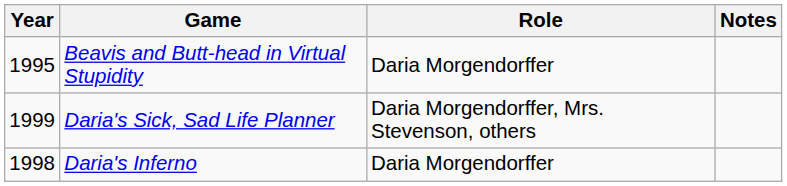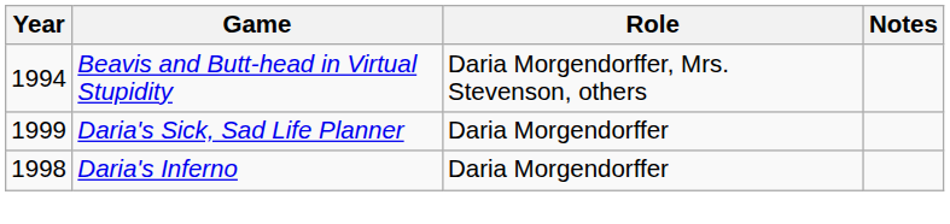 <table class="wikitable sortable">
 <tr>
 <th>Year</th>
 <th>Game</th>
 <th>Role</th>
 <th class="unsortable">Notes</th>
 </tr>
 <tr>
-<td>1995</td>
+<td>1994</td>
 <td><em><a href='#'>Beavis and Butt-head in Virtual Stupidity</a></em></td>
-<td>Daria Morgendorffer</td>
+<td>Daria Morgendorffer, Mrs. Stevenson, others</td>
 <td></td>
 </tr>
 <tr>
 <td>1999</td>
 <td><em><a href='#'>Daria's Sick, Sad Life Planner</a></em></td>
-<td>Daria Morgendorffer, Mrs. Stevenson, others</td>
+<td>Daria Morgendorffer</td>
 <td></td>
 </tr>
 <tr>
 <td>1998</td>
 <td><em><a href='#'>Daria's Inferno</a></em></td>
 <td>Daria Morgendorffer</td>
 <td></td>
 </tr>
 </table>
